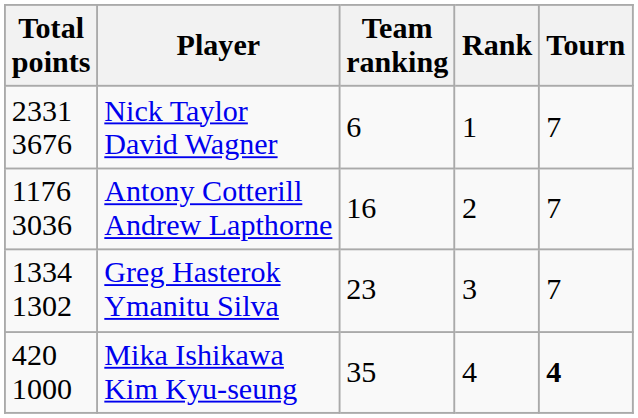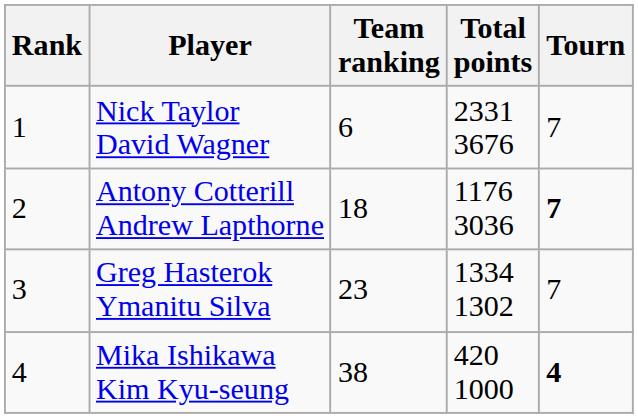 <table class=wikitable text-align:center>
 <tr>
-<th>Total<br>points</th>
+<th>Rank</th>
 <th>Player</th>
 <th>Team<br>ranking</th>
-<th>Rank</th>
+<th>Total<br>points</th>
 <th>Tourn</th>
 </tr>
 <tr>
-<td>2331<br>3676</td>
+<td>1</td>
 <td align="left"> <a href='#'>Nick Taylor</a><br> <a href='#'>David Wagner</a></td>
 <td>6</td>
-<td>1</td>
+<td>2331<br>3676</td>
 <td>7</td>
 </tr>
 <tr>
+<td>2</td>
+<td align="left"> <a href='#'>Antony Cotterill</a><br> <a href='#'>Andrew Lapthorne</a></td>
+<td>18</td>
 <td>1176<br>3036</td>
-<td align="left"> <a href='#'>Antony Cotterill</a><br> <a href='#'>Andrew Lapthorne</a></td>
-<td>16</td>
-<td>2</td>
+<td><strong>7</strong></td>
+</tr>
+<tr>
+<td>3</td>
+<td align="left"> <a href='#'>Greg Hasterok</a><br> <a href='#'>Ymanitu Silva</a></td>
+<td>23</td>
+<td>1334<br>1302</td>
 <td>7</td>
 </tr>
 <tr>
-<td>1334<br>1302</td>
-<td align="left"> <a href='#'>Greg Hasterok</a><br> <a href='#'>Ymanitu Silva</a></td>
-<td>23</td>
-<td>3</td>
-<td>7</td>
-</tr>
-<tr>
+<td>4</td>
+<td align="left"> <a href='#'>Mika Ishikawa</a><br> <a href='#'>Kim Kyu-seung</a></td>
+<td>38</td>
 <td>420<br>1000</td>
-<td align="left"> <a href='#'>Mika Ishikawa</a><br> <a href='#'>Kim Kyu-seung</a></td>
-<td>35</td>
-<td>4</td>
 <td><strong>4</strong></td>
 </tr>
 </table>
